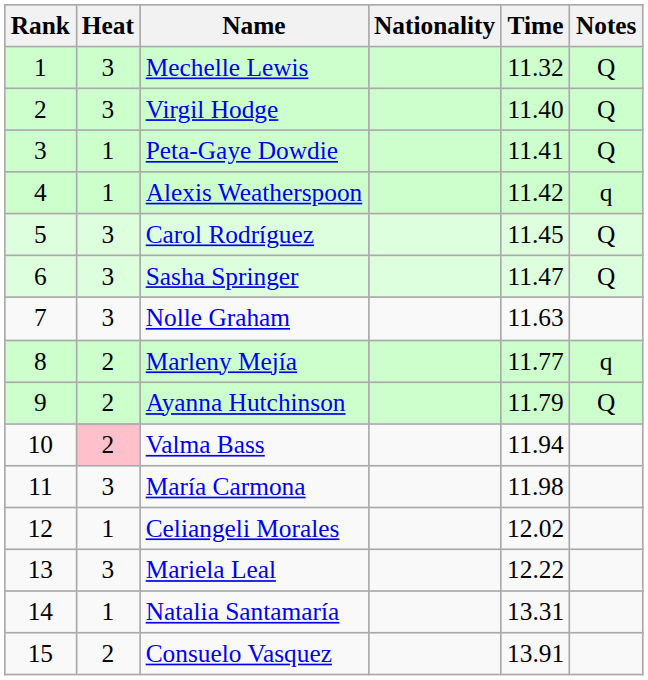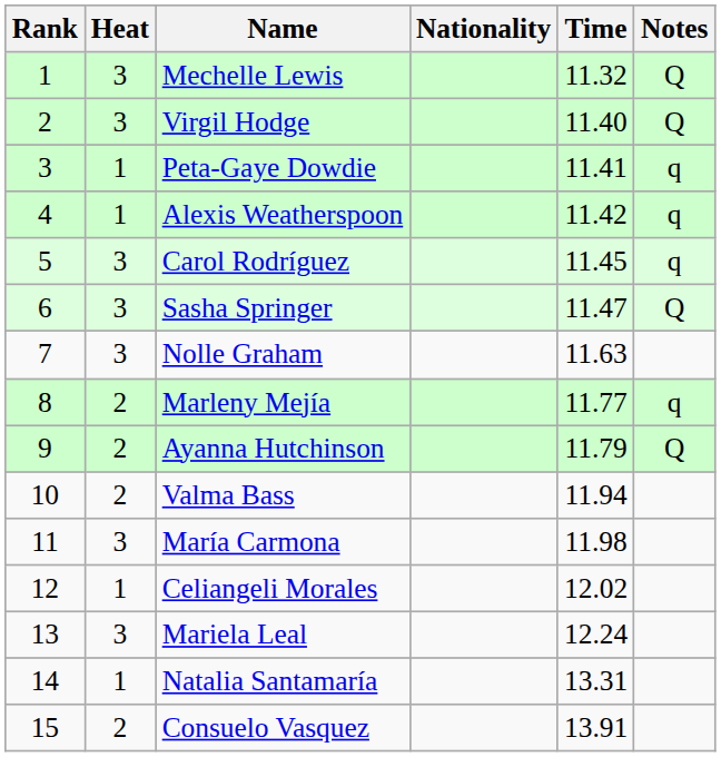 <table class="wikitable sortable" style="text-align:center; font-size:95%">
 <tr>
 <th>Rank</th>
 <th>Heat</th>
 <th>Name</th>
 <th>Nationality</th>
 <th>Time</th>
 <th>Notes</th>
 </tr>
 <tr bgcolor=ccffcc>
 <td>1</td>
 <td>3</td>
 <td align=left><a href='#'>Mechelle Lewis</a></td>
 <td align=left></td>
 <td>11.32</td>
 <td>Q</td>
 </tr>
 <tr bgcolor=ccffcc>
 <td>2</td>
 <td>3</td>
 <td align=left><a href='#'>Virgil Hodge</a></td>
 <td align=left></td>
 <td>11.40</td>
 <td>Q</td>
 </tr>
 <tr bgcolor=ccffcc>
 <td>3</td>
 <td>1</td>
 <td align=left><a href='#'>Peta-Gaye Dowdie</a></td>
 <td align=left></td>
 <td>11.41</td>
-<td>Q</td>
+<td>q</td>
 </tr>
 <tr bgcolor=ccffcc>
 <td>4</td>
 <td>1</td>
 <td align=left><a href='#'>Alexis Weatherspoon</a></td>
 <td align=left></td>
 <td>11.42</td>
 <td>q</td>
 </tr>
 <tr bgcolor=ddffdd>
 <td>5</td>
 <td>3</td>
 <td align=left><a href='#'>Carol Rodríguez</a></td>
 <td align=left></td>
 <td>11.45</td>
-<td>Q</td>
+<td>q</td>
 </tr>
 <tr bgcolor=ddffdd>
 <td>6</td>
 <td>3</td>
 <td align=left><a href='#'>Sasha Springer</a></td>
 <td align=left></td>
 <td>11.47</td>
 <td>Q</td>
 </tr>
 <tr>
 <td>7</td>
 <td>3</td>
 <td align=left><a href='#'>Nolle Graham</a></td>
 <td align=left></td>
 <td>11.63</td>
 <td></td>
 </tr>
 <tr bgcolor=ccffcc>
 <td>8</td>
 <td>2</td>
 <td align=left><a href='#'>Marleny Mejía</a></td>
 <td align=left></td>
 <td>11.77</td>
 <td>q</td>
 </tr>
 <tr bgcolor=ccffcc>
 <td>9</td>
 <td>2</td>
 <td align=left><a href='#'>Ayanna Hutchinson</a></td>
 <td align=left></td>
 <td>11.79</td>
 <td>Q</td>
 </tr>
 <tr>
 <td>10</td>
-<td style="background: pink;">2</td>
+<td>2</td>
 <td align=left><a href='#'>Valma Bass</a></td>
 <td align=left></td>
 <td>11.94</td>
 <td></td>
 </tr>
 <tr>
 <td>11</td>
 <td>3</td>
 <td align=left><a href='#'>María Carmona</a></td>
 <td align=left></td>
 <td>11.98</td>
 <td></td>
 </tr>
 <tr>
 <td>12</td>
 <td>1</td>
 <td align=left><a href='#'>Celiangeli Morales</a></td>
 <td align=left></td>
 <td>12.02</td>
 <td></td>
 </tr>
 <tr>
 <td>13</td>
 <td>3</td>
 <td align=left><a href='#'>Mariela Leal</a></td>
 <td align=left></td>
-<td>12.22</td>
+<td>12.24</td>
 <td></td>
 </tr>
 <tr>
 <td>14</td>
 <td>1</td>
 <td align=left><a href='#'>Natalia Santamaría</a></td>
 <td align=left></td>
 <td>13.31</td>
 <td></td>
 </tr>
 <tr>
 <td>15</td>
 <td>2</td>
 <td align=left><a href='#'>Consuelo Vasquez</a></td>
 <td align=left></td>
 <td>13.91</td>
 <td></td>
 </tr>
 </table>
